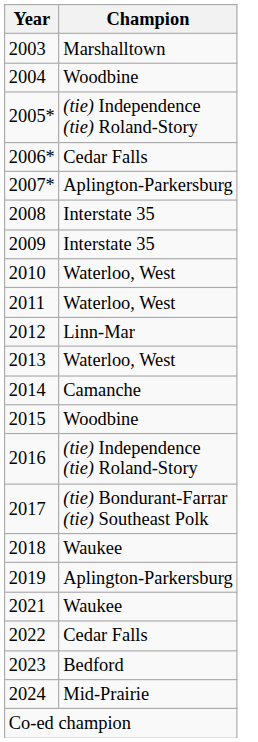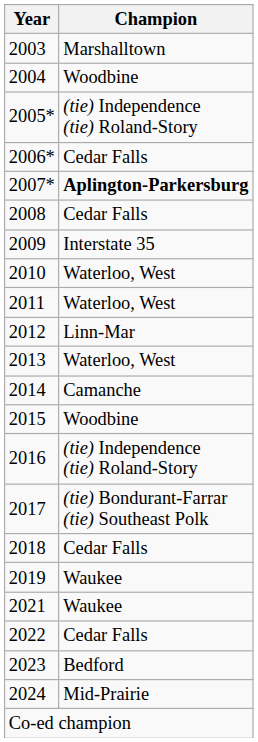 <table class="wikitable">
 <tr>
 <th>Year</th>
 <th>Champion</th>
 </tr>
 <tr>
 <td>2003</td>
 <td>Marshalltown</td>
 </tr>
 <tr>
 <td>2004</td>
 <td>Woodbine</td>
 </tr>
 <tr>
 <td>2005*</td>
 <td><em>(tie)</em> Independence<br><em>(tie)</em> Roland-Story</td>
 </tr>
 <tr>
 <td>2006*</td>
 <td>Cedar Falls</td>
 </tr>
 <tr>
 <td>2007*</td>
-<td>Aplington-Parkersburg</td>
+<td><strong>Aplington-Parkersburg</strong></td>
 </tr>
 <tr>
 <td>2008</td>
-<td>Interstate 35</td>
+<td>Cedar Falls</td>
 </tr>
 <tr>
 <td>2009</td>
 <td>Interstate 35</td>
 </tr>
 <tr>
 <td>2010</td>
 <td>Waterloo, West</td>
 </tr>
 <tr>
 <td>2011</td>
 <td>Waterloo, West</td>
 </tr>
 <tr>
 <td>2012</td>
 <td>Linn-Mar</td>
 </tr>
 <tr>
 <td>2013</td>
 <td>Waterloo, West</td>
 </tr>
 <tr>
 <td>2014</td>
 <td>Camanche</td>
 </tr>
 <tr>
 <td>2015</td>
 <td>Woodbine</td>
 </tr>
 <tr>
 <td>2016</td>
 <td><em>(tie)</em> Independence<br><em>(tie)</em> Roland-Story</td>
 </tr>
 <tr>
 <td>2017</td>
 <td><em>(tie)</em> Bondurant-Farrar<br><em>(tie)</em> Southeast Polk</td>
 </tr>
 <tr>
 <td>2018</td>
-<td>Waukee</td>
+<td>Cedar Falls</td>
 </tr>
 <tr>
 <td>2019</td>
-<td>Aplington-Parkersburg</td>
+<td>Waukee</td>
 </tr>
 <tr>
 <td>2021</td>
 <td>Waukee</td>
 </tr>
 <tr>
 <td>2022</td>
 <td>Cedar Falls</td>
 </tr>
 <tr>
 <td>2023</td>
 <td>Bedford</td>
 </tr>
 <tr>
 <td>2024</td>
 <td>Mid-Prairie</td>
 </tr>
 <tr>
 <td colspan="2" style="text-align:left;">Co-ed champion</td>
 </tr>
 </table>
